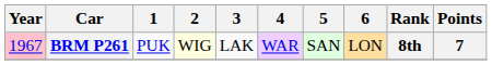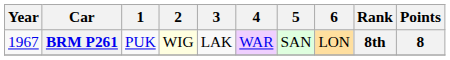 <table class="wikitable" style="text-align:center; font-size:95%">
 <tr>
 <th>Year</th>
 <th>Car</th>
 <th>1</th>
 <th>2</th>
 <th>3</th>
 <th>4</th>
 <th>5</th>
 <th>6</th>
 <th>Rank</th>
 <th>Points</th>
 </tr>
 <tr>
-<td style="background: pink;"><a href='#'>1967</a></td>
+<td><a href='#'>1967</a></td>
 <th><a href='#'>BRM P261</a></th>
 <td><a href='#'>PUK</a></td>
 <td style="background: lightyellow;">WIG</td>
 <td>LAK</td>
 <td style="background:#EFCFFF;"><a href='#'>WAR</a><br></td>
 <td style="background:#DFFFDF;">SAN<br></td>
 <td style="background:#FFDF9F;">LON<br></td>
 <th>8th</th>
-<th>7</th>
+<th>8</th>
 </tr>
 <tr>
 </tr>
 </table>
